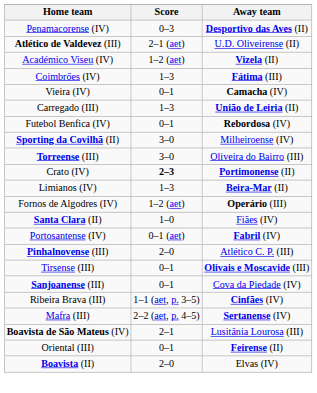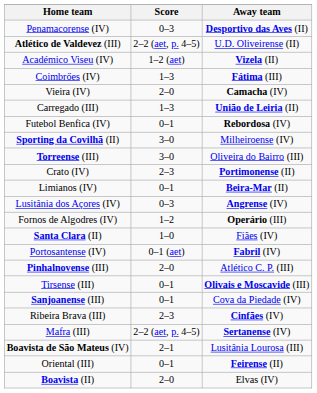 <table class="wikitable" style="text-align: center">
 <tr>
 </tr>
 <tr>
 <th>Home team</th>
 <th>Score</th>
 <th>Away team</th>
 </tr>
 <tr>
 <td><a href='#'>Penamacorense</a> (IV)</td>
 <td>0–3</td>
 <td><strong><a href='#'>Desportivo das Aves</a></strong> (II)</td>
 </tr>
 <tr>
 <td><strong>Atlético de Valdevez</strong> (III)</td>
-<td>2–1 (<a href='#'>aet</a>)</td>
+<td>2–2 (<a href='#'>aet</a>, <a href='#'>p.</a> 4–5)</td>
 <td><a href='#'>U.D. Oliveirense</a> (II)</td>
 </tr>
 <tr>
 <td><a href='#'>Académico Viseu</a> (IV)</td>
 <td>1–2 (<a href='#'>aet</a>)</td>
 <td><strong><a href='#'>Vizela</a></strong> (II)</td>
 </tr>
 <tr>
 <td><a href='#'>Coimbrőes</a> (IV)</td>
 <td>1–3</td>
 <td><strong><a href='#'>Fátima</a></strong> (III)</td>
 </tr>
 <tr>
 <td>Vieira (IV)</td>
-<td>0–1</td>
+<td>2–0</td>
 <td><strong>Camacha</strong> (IV)</td>
 </tr>
 <tr>
 <td>Carregado (III)</td>
 <td>1–3</td>
 <td><strong><a href='#'>União de Leiria</a></strong> (II)</td>
 </tr>
 <tr>
 <td>Futebol Benfica (IV)</td>
 <td>0–1</td>
 <td><strong>Rebordosa</strong> (IV)</td>
 </tr>
 <tr>
 <td><strong><a href='#'>Sporting da Covilhã</a></strong> (II)</td>
 <td>3–0</td>
 <td><a href='#'>Milheiroense</a> (IV)</td>
 </tr>
 <tr>
 <td><strong><a href='#'>Torreense</a></strong> (III)</td>
 <td>3–0</td>
 <td><a href='#'>Oliveira do Bairro</a> (III)</td>
 </tr>
 <tr>
 <td>Crato (IV)</td>
-<td><strong>2–3</strong></td>
+<td>2–3</td>
 <td><strong><a href='#'>Portimonense</a></strong> (II)</td>
 </tr>
 <tr>
 <td>Limianos (IV)</td>
-<td>1–3</td>
+<td>0–1</td>
 <td><strong><a href='#'>Beira-Mar</a></strong> (II)</td>
 </tr>
 <tr>
+<td><a href='#'>Lusitânia dos Açores</a> (IV)</td>
+<td>0–3</td>
+<td><strong><a href='#'>Angrense</a></strong> (IV)</td>
+</tr>
+<tr>
 <td>Fornos de Algodres (IV)</td>
-<td>1–2 (<a href='#'>aet</a>)</td>
+<td>1–2</td>
 <td><strong>Operário</strong> (III)</td>
 </tr>
 <tr>
 <td><strong><a href='#'>Santa Clara</a></strong> (II)</td>
 <td>1–0</td>
 <td><a href='#'>Fiães</a> (IV)</td>
 </tr>
 <tr>
 <td><a href='#'>Portosantense</a> (IV)</td>
 <td>0–1 (<a href='#'>aet</a>)</td>
 <td><strong><a href='#'>Fabril</a></strong> (IV)</td>
 </tr>
 <tr>
 <td><strong><a href='#'>Pinhalnovense</a></strong> (III)</td>
 <td>2–0</td>
 <td><a href='#'>Atlético C. P.</a> (III)</td>
 </tr>
 <tr>
 <td><a href='#'>Tirsense</a> (III)</td>
 <td>0–1</td>
 <td><strong><a href='#'>Olivais e Moscavide</a></strong> (III)</td>
 </tr>
 <tr>
 <td><strong><a href='#'>Sanjoanense</a></strong> (III)</td>
 <td>0–1</td>
 <td><a href='#'>Cova da Piedade</a> (IV)</td>
 </tr>
 <tr>
 <td>Ribeira Brava (III)</td>
-<td>1–1 (<a href='#'>aet</a>, <a href='#'>p.</a> 3–5)</td>
+<td>2–3</td>
 <td><strong><a href='#'>Cinfães</a></strong> (IV)</td>
 </tr>
 <tr>
 <td><a href='#'>Mafra</a> (III)</td>
 <td>2–2 (<a href='#'>aet</a>, <a href='#'>p.</a> 4–5)</td>
 <td><strong><a href='#'>Sertanense</a></strong> (IV)</td>
 </tr>
 <tr>
 <td><strong>Boavista de São Mateus</strong> (IV)</td>
 <td>2–1</td>
 <td><a href='#'>Lusitânia Lourosa</a> (III)</td>
 </tr>
 <tr>
 <td>Oriental (III)</td>
 <td>0–1</td>
 <td><strong><a href='#'>Feirense</a></strong> (II)</td>
 </tr>
 <tr>
 <td><strong><a href='#'>Boavista</a></strong> (II)</td>
 <td>2–0</td>
 <td>Elvas (IV)</td>
 </tr>
 </table>
